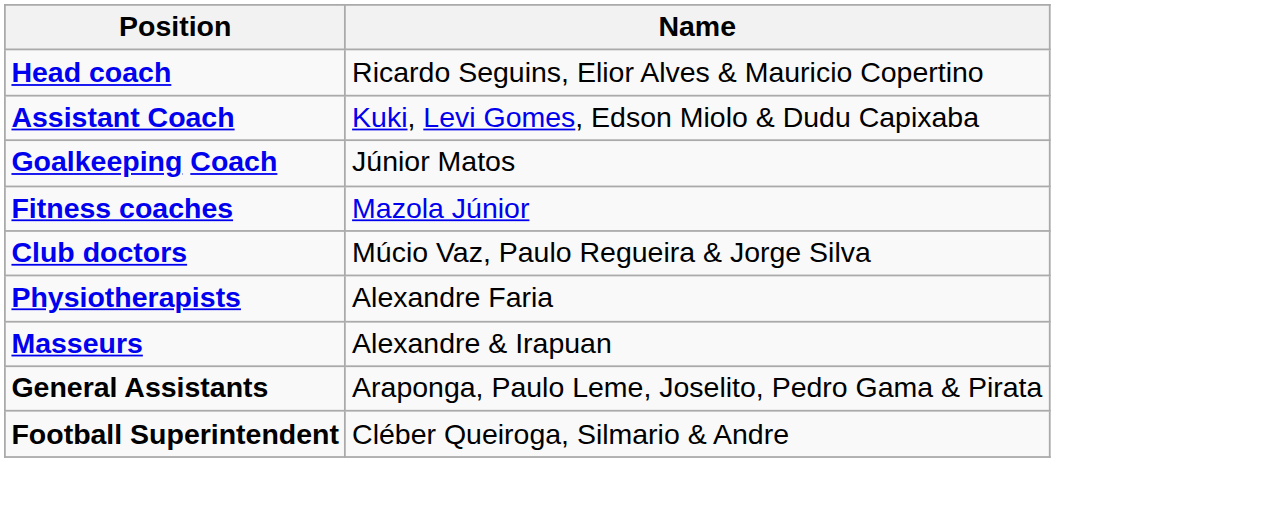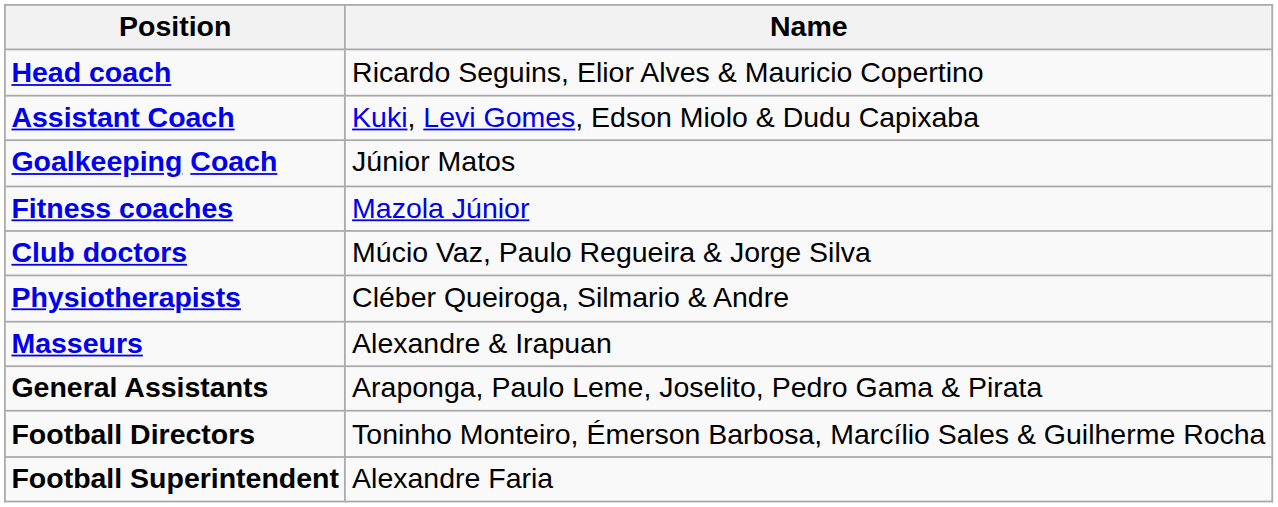 <table class="wikitable">
 <tr>
 <th>Position</th>
 <th>Name</th>
 </tr>
 <tr>
 <td><strong><a href='#'>Head coach</a></strong></td>
 <td> Ricardo Seguins, Elior Alves & Mauricio Copertino</td>
 </tr>
 <tr>
 <td><strong><a href='#'>Assistant Coach</a></strong></td>
 <td> <a href='#'>Kuki</a>, <a href='#'>Levi Gomes</a>, Edson Miolo & Dudu Capixaba</td>
 </tr>
 <tr>
 <td><strong><a href='#'>Goalkeeping</a></strong> <strong><a href='#'>Coach</a></strong></td>
 <td> Júnior Matos</td>
 </tr>
 <tr>
 <td><strong><a href='#'>Fitness coaches</a></strong></td>
 <td> <a href='#'>Mazola Júnior</a></td>
 </tr>
 <tr>
 <td><strong><a href='#'>Club doctors</a></strong></td>
 <td> Múcio Vaz, Paulo Regueira & Jorge Silva</td>
 </tr>
 <tr>
 <td><strong><a href='#'>Physiotherapists</a></strong></td>
-<td> Alexandre Faria</td>
+<td> Cléber Queiroga, Silmario & Andre</td>
 </tr>
 <tr>
 <td><strong><a href='#'>Masseurs</a></strong></td>
 <td> Alexandre & Irapuan</td>
 </tr>
 <tr>
 <td><strong>General Assistants</strong></td>
 <td> Araponga, Paulo Leme, Joselito, Pedro Gama & Pirata</td>
 </tr>
 <tr>
+<td><strong>Football Directors</strong></td>
+<td> Toninho Monteiro, Émerson Barbosa, Marcílio Sales & Guilherme Rocha</td>
+</tr>
+<tr>
 <td><strong>Football Superintendent</strong></td>
-<td> Cléber Queiroga, Silmario & Andre</td>
+<td> Alexandre Faria</td>
 </tr>
 </table>
